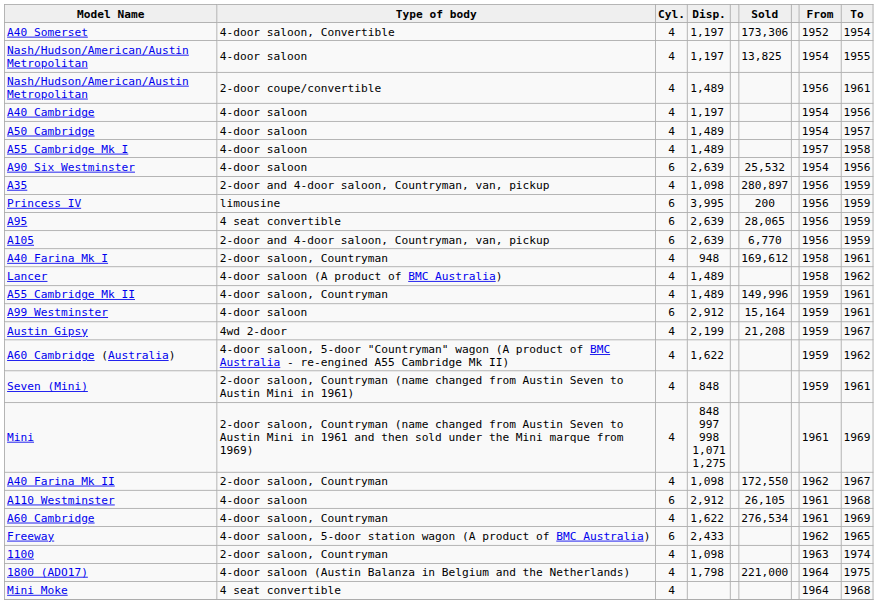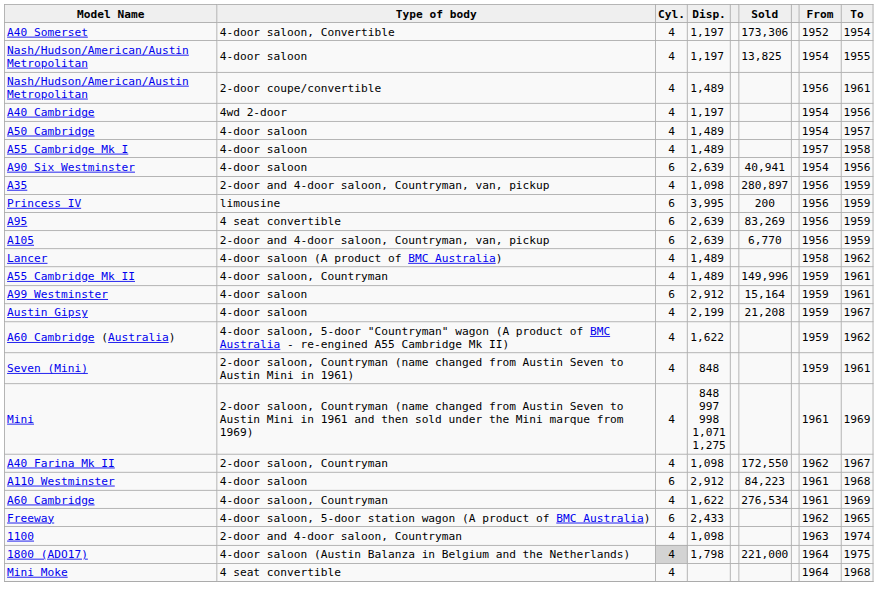 <table class="wikitable" style="width:80%">
 <tr>
 <th style="background:#efefef; width:25%"><strong>Model Name</strong></th>
 <th style="background:#efefef; width:57%"><strong>Type of body</strong></th>
 <th style="background:#efefef; width:1%"><strong>Cyl.</strong></th>
 <th style="background:#efefef; width:5%"><strong>Disp.</strong></th>
 <th style="background:#efefef; width:1%"><strong> </strong></th>
 <th style="background:#efefef; width:5%"><strong> Sold </strong></th>
 <th style="background:#efefef; width:1%"><strong> </strong></th>
 <th style="background:#efefef; width:5%"><strong>From</strong></th>
 <th style="background:#efefef; width:5%"><strong>To</strong></th>
 </tr>
 <tr>
 <td><a href='#'>A40 Somerset</a></td>
 <td>4-door saloon, Convertible</td>
 <td style="text-align:center;">4</td>
 <td>1,197</td>
 <td></td>
 <td style="text-align:center;">173,306</td>
 <td></td>
 <td>1952</td>
 <td>1954</td>
 </tr>
 <tr>
 <td><a href='#'>Nash/Hudson/American/Austin Metropolitan</a></td>
 <td>4-door saloon</td>
 <td style="text-align:center;">4</td>
 <td>1,197</td>
 <td></td>
 <td>13,825</td>
 <td></td>
 <td>1954</td>
 <td>1955</td>
 </tr>
 <tr>
 <td><a href='#'>Nash/Hudson/American/Austin Metropolitan</a></td>
 <td>2-door coupe/convertible</td>
 <td style="text-align:center;">4</td>
 <td>1,489</td>
 <td></td>
 <td></td>
 <td></td>
 <td>1956</td>
 <td>1961</td>
 </tr>
 <tr>
 <td><a href='#'>A40 Cambridge</a></td>
-<td>4-door saloon</td>
+<td>4wd 2-door</td>
 <td style="text-align:center;">4</td>
 <td>1,197</td>
 <td></td>
 <td></td>
 <td></td>
 <td>1954</td>
 <td>1956</td>
 </tr>
 <tr>
 <td><a href='#'>A50 Cambridge</a></td>
 <td>4-door saloon</td>
 <td style="text-align:center;">4</td>
 <td>1,489</td>
 <td></td>
 <td></td>
 <td></td>
 <td>1954</td>
 <td>1957</td>
 </tr>
 <tr>
 <td><a href='#'>A55 Cambridge Mk I</a></td>
 <td>4-door saloon</td>
 <td style="text-align:center;">4</td>
 <td>1,489</td>
 <td></td>
 <td></td>
 <td></td>
 <td>1957</td>
 <td>1958</td>
 </tr>
 <tr>
 <td><a href='#'>A90 Six Westminster</a></td>
 <td>4-door saloon</td>
 <td style="text-align:center;">6</td>
 <td>2,639</td>
 <td></td>
-<td style="text-align:center;">25,532</td>
+<td style="text-align:center;">40,941</td>
 <td></td>
 <td>1954</td>
 <td>1956</td>
 </tr>
 <tr>
 <td><a href='#'>A35</a></td>
 <td>2-door and 4-door saloon, Countryman, van, pickup</td>
 <td style="text-align:center;">4</td>
 <td>1,098</td>
 <td></td>
 <td style="text-align:center;">280,897</td>
 <td></td>
 <td>1956</td>
 <td>1959</td>
 </tr>
 <tr>
 <td><a href='#'>Princess IV</a></td>
 <td>limousine</td>
 <td style="text-align:center;">6</td>
 <td>3,995</td>
 <td></td>
 <td style="text-align:center;">200</td>
 <td></td>
 <td>1956</td>
 <td>1959</td>
 </tr>
 <tr>
 <td><a href='#'>A95</a></td>
 <td>4 seat convertible</td>
 <td style="text-align:center;">6</td>
 <td>2,639</td>
 <td></td>
-<td style="text-align:center;">28,065</td>
+<td style="text-align:center;">83,269</td>
 <td></td>
 <td>1956</td>
 <td>1959</td>
 </tr>
 <tr>
 <td><a href='#'>A105</a></td>
 <td>2-door and 4-door saloon, Countryman, van, pickup</td>
 <td style="text-align:center;">6</td>
 <td>2,639</td>
 <td></td>
 <td style="text-align:center;">6,770</td>
 <td></td>
 <td>1956</td>
 <td>1959</td>
-</tr>
-<tr>
-<td><a href='#'>A40 Farina Mk I</a></td>
-<td>2-door saloon, Countryman</td>
-<td style="text-align:center;">4</td>
-<td style="text-align:center;">948</td>
-<td></td>
-<td style="text-align:center;">169,612</td>
-<td></td>
-<td>1958</td>
-<td>1961</td>
 </tr>
 <tr>
 <td><a href='#'>Lancer</a></td>
 <td>4-door saloon (A product of <a href='#'>BMC Australia</a>)</td>
 <td style="text-align:center;">4</td>
 <td>1,489</td>
 <td></td>
 <td></td>
 <td></td>
 <td>1958</td>
 <td>1962</td>
 </tr>
 <tr>
 <td><a href='#'>A55 Cambridge Mk II</a></td>
 <td>4-door saloon, Countryman</td>
 <td style="text-align:center;">4</td>
 <td>1,489</td>
 <td></td>
 <td style="text-align:center;">149,996</td>
 <td></td>
 <td>1959</td>
 <td>1961</td>
 </tr>
 <tr>
 <td><a href='#'>A99 Westminster</a></td>
 <td>4-door saloon</td>
 <td style="text-align:center;">6</td>
 <td>2,912</td>
 <td></td>
 <td style="text-align:center;">15,164</td>
 <td></td>
 <td>1959</td>
 <td>1961</td>
 </tr>
 <tr>
 <td><a href='#'>Austin Gipsy</a></td>
-<td>4wd 2-door</td>
+<td>4-door saloon</td>
 <td style="text-align:center;">4</td>
 <td>2,199</td>
 <td></td>
 <td style="text-align:center;">21,208</td>
 <td></td>
 <td>1959</td>
 <td>1967</td>
 </tr>
 <tr>
 <td><a href='#'>A60 Cambridge</a> (<a href='#'>Australia</a>)</td>
 <td>4-door saloon, 5-door "Countryman" wagon (A product of <a href='#'>BMC Australia</a> - re-engined A55 Cambridge Mk II)</td>
 <td style="text-align:center;">4</td>
 <td>1,622</td>
 <td></td>
 <td></td>
 <td></td>
 <td>1959</td>
 <td>1962</td>
 </tr>
 <tr>
 <td><a href='#'>Seven (Mini)</a></td>
 <td>2-door saloon, Countryman (name changed from Austin Seven to Austin Mini in 1961)</td>
 <td style="text-align:center;">4</td>
 <td style="text-align:center;">848</td>
 <td></td>
 <td></td>
 <td></td>
 <td>1959</td>
 <td>1961</td>
 </tr>
 <tr>
 <td><a href='#'>Mini</a></td>
 <td>2-door saloon, Countryman (name changed from Austin Seven to Austin Mini in 1961 and then sold under the Mini marque from 1969)</td>
 <td style="text-align:center;">4</td>
 <td style="text-align:center;">848 <br>997 <br>998 <br>1,071 <br>1,275</td>
 <td></td>
 <td></td>
 <td></td>
 <td>1961</td>
 <td>1969</td>
 </tr>
 <tr>
 <td><a href='#'>A40 Farina Mk II</a></td>
 <td>2-door saloon, Countryman</td>
 <td style="text-align:center;">4</td>
 <td>1,098</td>
 <td></td>
 <td style="text-align:center;">172,550</td>
 <td></td>
 <td>1962</td>
 <td>1967</td>
 </tr>
 <tr>
 <td><a href='#'>A110 Westminster</a></td>
 <td>4-door saloon</td>
 <td style="text-align:center;">6</td>
 <td>2,912</td>
 <td></td>
-<td style="text-align:center;">26,105</td>
+<td style="text-align:center;">84,223</td>
 <td></td>
 <td>1961</td>
 <td>1968</td>
 </tr>
 <tr>
 <td><a href='#'>A60 Cambridge</a></td>
 <td>4-door saloon, Countryman</td>
 <td style="text-align:center;">4</td>
 <td>1,622</td>
 <td></td>
 <td style="text-align:center;">276,534</td>
 <td></td>
 <td>1961</td>
 <td>1969</td>
 </tr>
 <tr>
 <td><a href='#'>Freeway</a></td>
 <td>4-door saloon, 5-door station wagon (A product of <a href='#'>BMC Australia</a>)</td>
 <td style="text-align:center;">6</td>
 <td>2,433</td>
 <td></td>
 <td></td>
 <td></td>
 <td>1962</td>
 <td>1965</td>
 </tr>
 <tr>
 <td><a href='#'>1100</a></td>
-<td>2-door saloon, Countryman</td>
+<td>2-door and 4-door saloon, Countryman</td>
 <td style="text-align:center;">4</td>
 <td>1,098</td>
 <td></td>
 <td></td>
 <td></td>
 <td>1963</td>
 <td>1974</td>
 </tr>
 <tr>
 <td><a href='#'>1800 (ADO17)</a></td>
 <td>4-door saloon (Austin Balanza in Belgium and the Netherlands)</td>
-<td style="text-align:center;">4</td>
+<td style="background: lightgrey; text-align:center;">4</td>
 <td>1,798</td>
 <td></td>
 <td style="text-align:center;">221,000</td>
 <td></td>
 <td>1964</td>
 <td>1975</td>
 </tr>
 <tr>
 <td><a href='#'>Mini Moke</a></td>
 <td>4 seat convertible</td>
 <td style="text-align:center;">4</td>
 <td></td>
 <td></td>
 <td></td>
 <td></td>
 <td>1964</td>
 <td>1968</td>
 </tr>
 <tr>
 </tr>
 </table>
